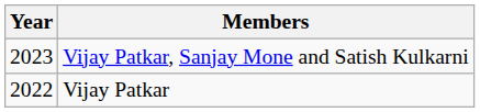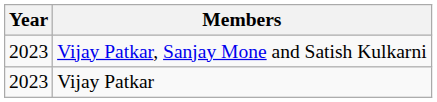 <table class="wikitable">
 <tr>
 <th>Year</th>
 <th>Members</th>
 </tr>
 <tr>
 <td>2023</td>
 <td><a href='#'>Vijay Patkar</a>, <a href='#'>Sanjay Mone</a> and Satish Kulkarni</td>
 </tr>
 <tr>
-<td>2022</td>
+<td>2023</td>
 <td>Vijay Patkar</td>
 </tr>
 </table>
